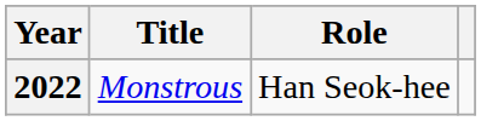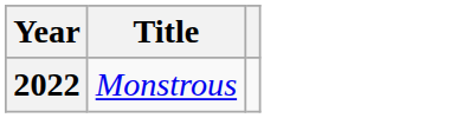 <table class="wikitable sortable plainrowheaders">
 <tr>
 <th scope="col">Year</th>
 <th scope="col">Title</th>
-<th scope="col">Role</th>
 <th scope="col" class="unsortable"></th>
 </tr>
 <tr>
 <th scope="row">2022</th>
 <td><em><a href='#'>Monstrous</a></em></td>
-<td>Han Seok-hee</td>
 <td></td>
 </tr>
 </table>
